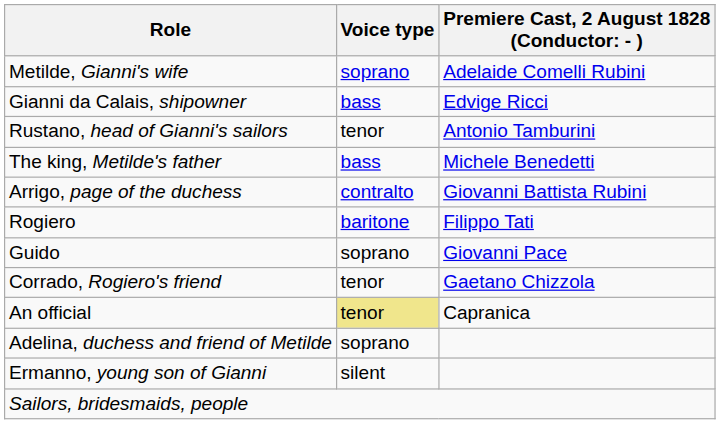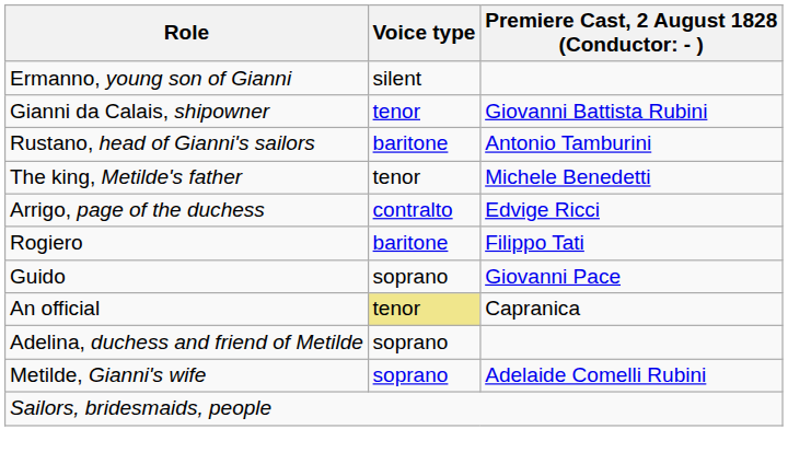 <table class="wikitable">
 <tr>
 <th>Role</th>
 <th>Voice type</th>
 <th>Premiere Cast, 2 August 1828<br>(Conductor: - )</th>
 </tr>
 <tr>
-<td>Metilde, <em>Gianni's wife</em></td>
-<td><a href='#'>soprano</a></td>
-<td><a href='#'>Adelaide Comelli Rubini</a></td>
+<td>Ermanno, <em>young son of Gianni</em></td>
+<td>silent</td>
+<td></td>
 </tr>
 <tr>
 <td>Gianni da Calais, <em>shipowner</em></td>
-<td><a href='#'>bass</a></td>
-<td><a href='#'>Edvige Ricci</a></td>
+<td><a href='#'>tenor</a></td>
+<td><a href='#'>Giovanni Battista Rubini</a></td>
 </tr>
 <tr>
 <td>Rustano, <em>head of Gianni's sailors</em></td>
-<td>tenor</td>
+<td><a href='#'>baritone</a></td>
 <td><a href='#'>Antonio Tamburini</a></td>
 </tr>
 <tr>
 <td>The king, <em>Metilde's father</em></td>
-<td><a href='#'>bass</a></td>
+<td>tenor</td>
 <td><a href='#'>Michele Benedetti</a></td>
 </tr>
 <tr>
 <td>Arrigo, <em>page of the duchess</em></td>
 <td><a href='#'>contralto</a></td>
-<td><a href='#'>Giovanni Battista Rubini</a></td>
+<td><a href='#'>Edvige Ricci</a></td>
 </tr>
 <tr>
 <td>Rogiero</td>
 <td><a href='#'>baritone</a></td>
 <td><a href='#'>Filippo Tati</a></td>
 </tr>
 <tr>
 <td>Guido</td>
 <td>soprano</td>
 <td><a href='#'>Giovanni Pace</a></td>
 </tr>
 <tr>
-<td>Corrado, <em>Rogiero's friend</em></td>
-<td>tenor</td>
-<td><a href='#'>Gaetano Chizzola</a></td>
-</tr>
-<tr>
 <td>An official</td>
 <td style="background: khaki;">tenor</td>
 <td>Capranica</td>
 </tr>
 <tr>
 <td>Adelina, <em>duchess and friend of Metilde</em></td>
 <td>soprano</td>
 <td></td>
 </tr>
 <tr>
-<td>Ermanno, <em>young son of Gianni</em></td>
-<td>silent</td>
-<td></td>
+<td>Metilde, <em>Gianni's wife</em></td>
+<td><a href='#'>soprano</a></td>
+<td><a href='#'>Adelaide Comelli Rubini</a></td>
 </tr>
 <tr>
 <td colspan="3"><em>Sailors, bridesmaids, people</em></td>
 </tr>
 </table>
